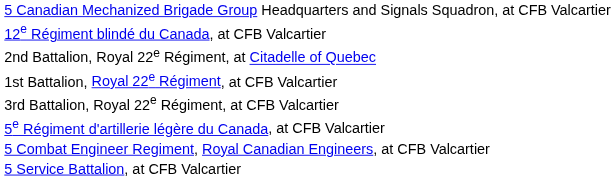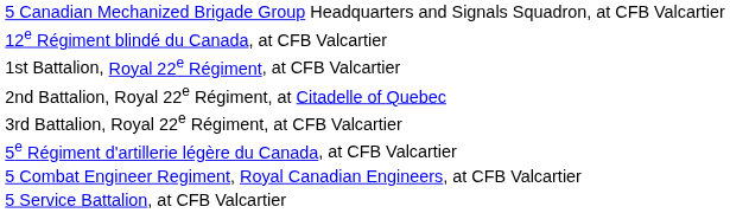 <table style="vertical-align:top">
 <tr>
 <td style="vertical-align:top;line-height: 5px"></td>
 <td><a href='#'>5 Canadian Mechanized Brigade Group</a> Headquarters and Signals Squadron, at CFB Valcartier</td>
 </tr>
 <tr>
 <td style="vertical-align:top;line-height: 5px"></td>
 <td><a href='#'>12<sup>e</sup> Régiment blindé du Canada</a>, at CFB Valcartier</td>
 </tr>
 <tr>
 <td style="vertical-align:top;line-height: 5px"></td>
-<td>2nd Battalion, Royal 22<sup>e</sup> Régiment, at <a href='#'>Citadelle of Quebec</a></td>
+<td>1st Battalion, <a href='#'>Royal 22<sup>e</sup> Régiment</a>, at CFB Valcartier</td>
 </tr>
 <tr>
 <td style="vertical-align:top;line-height: 5px"></td>
-<td>1st Battalion, <a href='#'>Royal 22<sup>e</sup> Régiment</a>, at CFB Valcartier</td>
+<td>2nd Battalion, Royal 22<sup>e</sup> Régiment, at <a href='#'>Citadelle of Quebec</a></td>
 </tr>
 <tr>
 <td style="vertical-align:top;line-height: 5px"></td>
 <td>3rd Battalion, Royal 22<sup>e</sup> Régiment, at CFB Valcartier</td>
 </tr>
 <tr>
 <td style="vertical-align:top;line-height: 5px"></td>
 <td><a href='#'>5<sup>e</sup> Régiment d'artillerie légère du Canada</a>, at CFB Valcartier</td>
 </tr>
 <tr>
 <td style="vertical-align:top;line-height: 5px"></td>
 <td><a href='#'>5 Combat Engineer Regiment</a>, <a href='#'>Royal Canadian Engineers</a>, at CFB Valcartier</td>
 </tr>
 <tr>
 <td style="vertical-align:top;line-height: 5px"></td>
 <td><a href='#'>5 Service Battalion</a>, at CFB Valcartier</td>
 </tr>
 </table>
